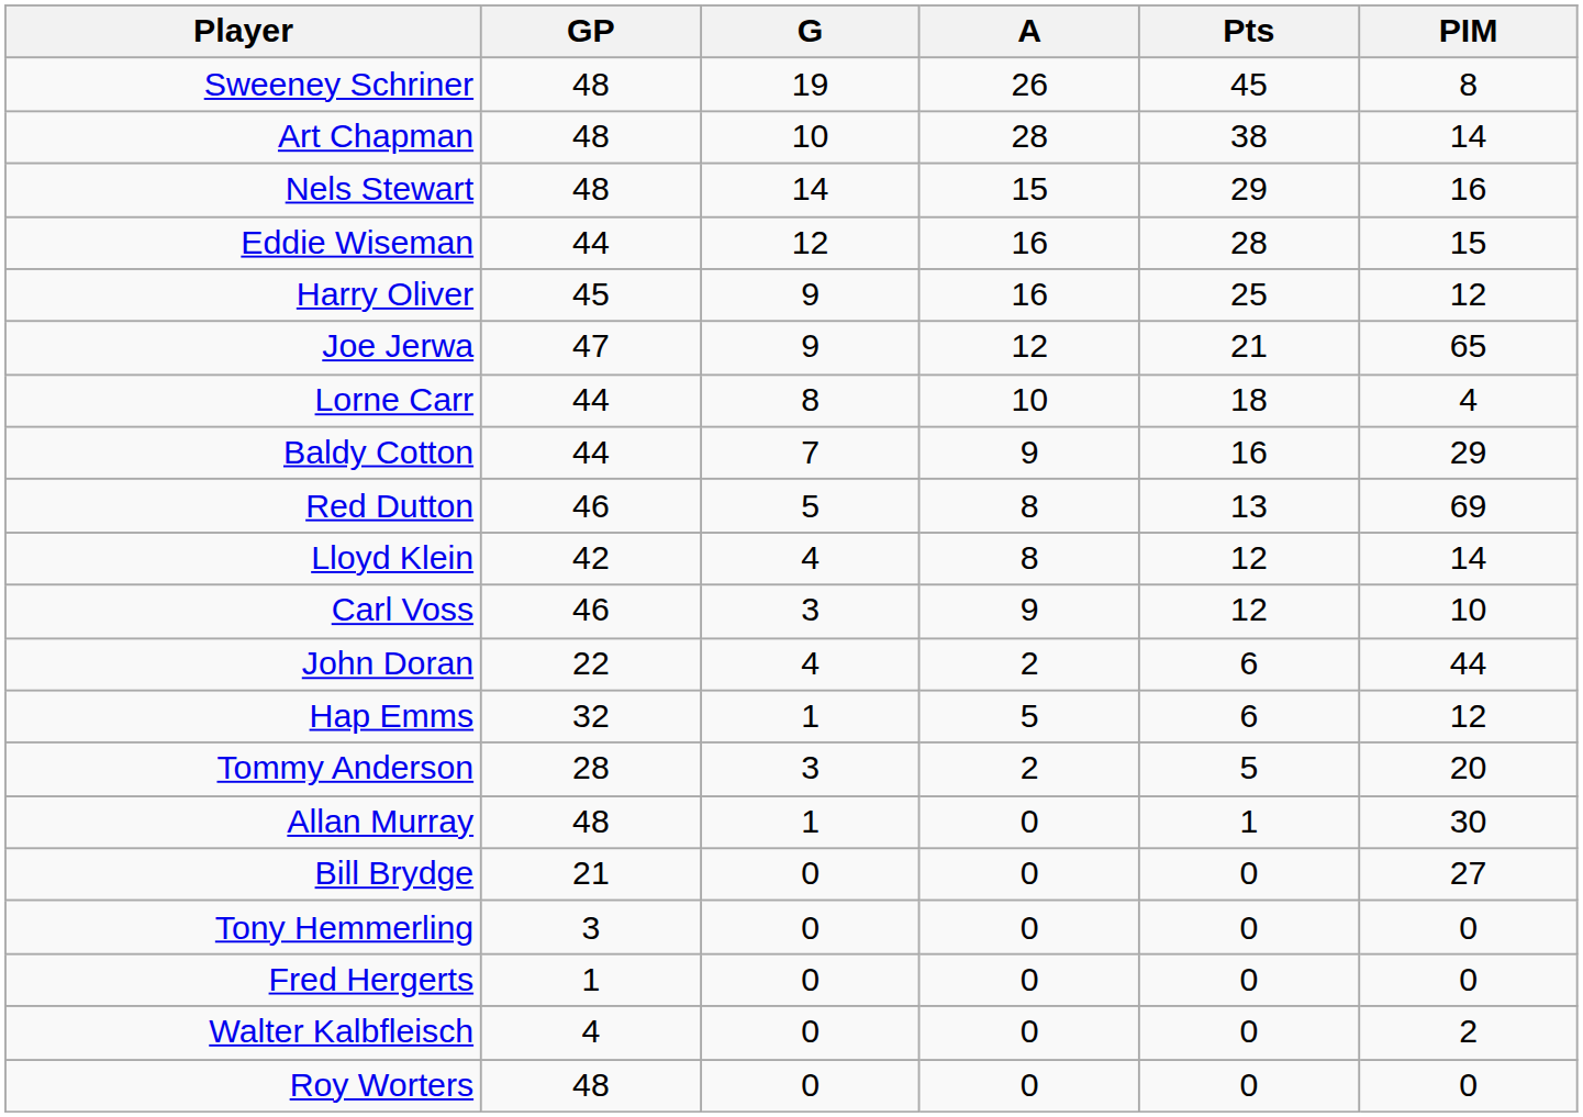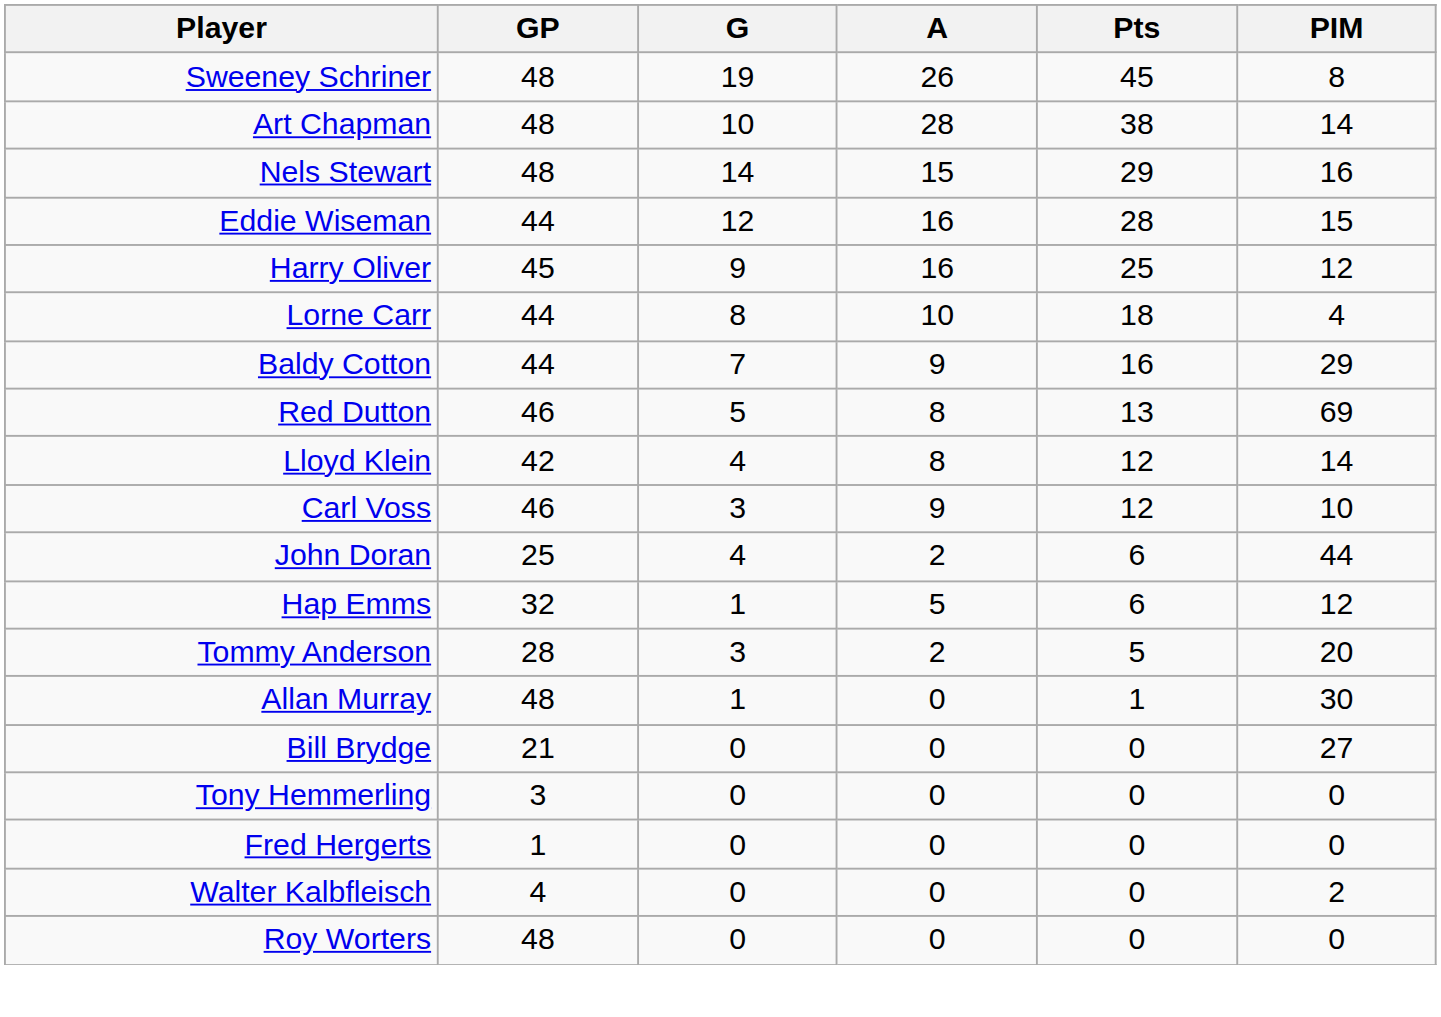 <table class="wikitable sortable" width="60%">
 <tr ALIGN="center">
 <th bgcolor="#DDDDFF" width="10%">Player</th>
 <th bgcolor="#DDDDFF" width="5%">GP</th>
 <th bgcolor="#DDDDFF" width="5%">G</th>
 <th bgcolor="#DDDDFF" width="5%">A</th>
 <th bgcolor="#DDDDFF" width="5%">Pts</th>
 <th bgcolor="#DDDDFF" width="5%">PIM</th>
 </tr>
 <tr align="center">
 <td align="right"><a href='#'>Sweeney Schriner</a></td>
 <td>48</td>
 <td>19</td>
 <td>26</td>
 <td>45</td>
 <td>8</td>
 </tr>
 <tr align="center">
 <td align="right"><a href='#'>Art Chapman</a></td>
 <td>48</td>
 <td>10</td>
 <td>28</td>
 <td>38</td>
 <td>14</td>
 </tr>
 <tr align="center">
 <td align="right"><a href='#'>Nels Stewart</a></td>
 <td>48</td>
 <td>14</td>
 <td>15</td>
 <td>29</td>
 <td>16</td>
 </tr>
 <tr align="center">
 <td align="right"><a href='#'>Eddie Wiseman</a></td>
 <td>44</td>
 <td>12</td>
 <td>16</td>
 <td>28</td>
 <td>15</td>
 </tr>
 <tr align="center">
 <td align="right"><a href='#'>Harry Oliver</a></td>
 <td>45</td>
 <td>9</td>
 <td>16</td>
 <td>25</td>
 <td>12</td>
 </tr>
 <tr align="center">
-<td align="right"><a href='#'>Joe Jerwa</a></td>
-<td>47</td>
-<td>9</td>
-<td>12</td>
-<td>21</td>
-<td>65</td>
-</tr>
-<tr align="center">
 <td align="right"><a href='#'>Lorne Carr</a></td>
 <td>44</td>
 <td>8</td>
 <td>10</td>
 <td>18</td>
 <td>4</td>
 </tr>
 <tr align="center">
 <td align="right"><a href='#'>Baldy Cotton</a></td>
 <td>44</td>
 <td>7</td>
 <td>9</td>
 <td>16</td>
 <td>29</td>
 </tr>
 <tr align="center">
 <td align="right"><a href='#'>Red Dutton</a></td>
 <td>46</td>
 <td>5</td>
 <td>8</td>
 <td>13</td>
 <td>69</td>
 </tr>
 <tr align="center">
 <td align="right"><a href='#'>Lloyd Klein</a></td>
 <td>42</td>
 <td>4</td>
 <td>8</td>
 <td>12</td>
 <td>14</td>
 </tr>
 <tr align="center">
 <td align="right"><a href='#'>Carl Voss</a></td>
 <td>46</td>
 <td>3</td>
 <td>9</td>
 <td>12</td>
 <td>10</td>
 </tr>
 <tr align="center">
 <td align="right"><a href='#'>John Doran</a></td>
-<td>22</td>
+<td>25</td>
 <td>4</td>
 <td>2</td>
 <td>6</td>
 <td>44</td>
 </tr>
 <tr align="center">
 <td align="right"><a href='#'>Hap Emms</a></td>
 <td>32</td>
 <td>1</td>
 <td>5</td>
 <td>6</td>
 <td>12</td>
 </tr>
 <tr align="center">
 <td align="right"><a href='#'>Tommy Anderson</a></td>
 <td>28</td>
 <td>3</td>
 <td>2</td>
 <td>5</td>
 <td>20</td>
 </tr>
 <tr align="center">
 <td align="right"><a href='#'>Allan Murray</a></td>
 <td>48</td>
 <td>1</td>
 <td>0</td>
 <td>1</td>
 <td>30</td>
 </tr>
 <tr align="center">
 <td align="right"><a href='#'>Bill Brydge</a></td>
 <td>21</td>
 <td>0</td>
 <td>0</td>
 <td>0</td>
 <td>27</td>
 </tr>
 <tr align="center">
 <td align="right"><a href='#'>Tony Hemmerling</a></td>
 <td>3</td>
 <td>0</td>
 <td>0</td>
 <td>0</td>
 <td>0</td>
 </tr>
 <tr align="center">
 <td align="right"><a href='#'>Fred Hergerts</a></td>
 <td>1</td>
 <td>0</td>
 <td>0</td>
 <td>0</td>
 <td>0</td>
 </tr>
 <tr align="center">
 <td align="right"><a href='#'>Walter Kalbfleisch</a></td>
 <td>4</td>
 <td>0</td>
 <td>0</td>
 <td>0</td>
 <td>2</td>
 </tr>
 <tr align="center">
 <td align="right"><a href='#'>Roy Worters</a></td>
 <td>48</td>
 <td>0</td>
 <td>0</td>
 <td>0</td>
 <td>0</td>
 </tr>
 </table>
